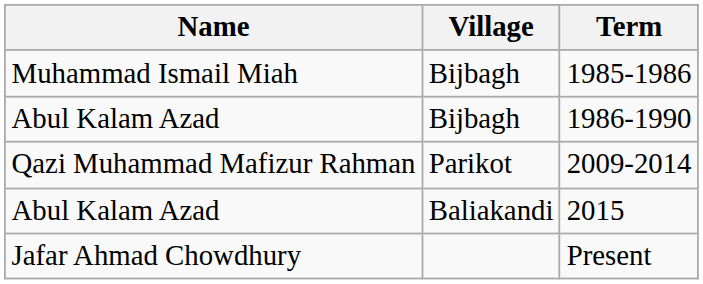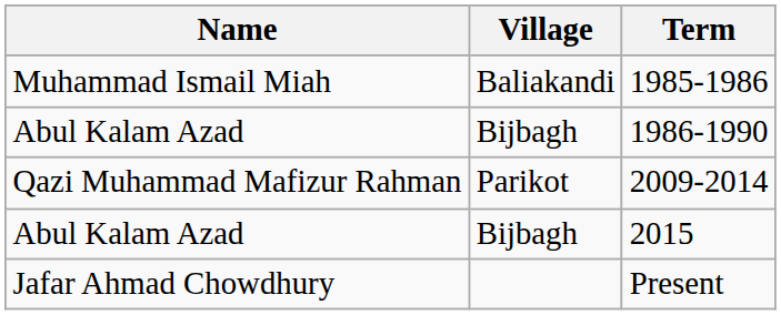 <table class="wikitable">
 <tr>
 <th>Name</th>
 <th>Village</th>
 <th>Term</th>
 </tr>
 <tr>
 <td>Muhammad Ismail Miah</td>
-<td>Bijbagh</td>
+<td>Baliakandi</td>
 <td>1985-1986</td>
 </tr>
 <tr>
 <td>Abul Kalam Azad</td>
 <td>Bijbagh</td>
 <td>1986-1990</td>
 </tr>
 <tr>
 <td>Qazi Muhammad Mafizur Rahman</td>
 <td>Parikot</td>
 <td>2009-2014</td>
 </tr>
 <tr>
 <td>Abul Kalam Azad</td>
-<td>Baliakandi</td>
+<td>Bijbagh</td>
 <td>2015</td>
 </tr>
 <tr>
 <td>Jafar Ahmad Chowdhury</td>
 <td></td>
 <td>Present</td>
 </tr>
 </table>
